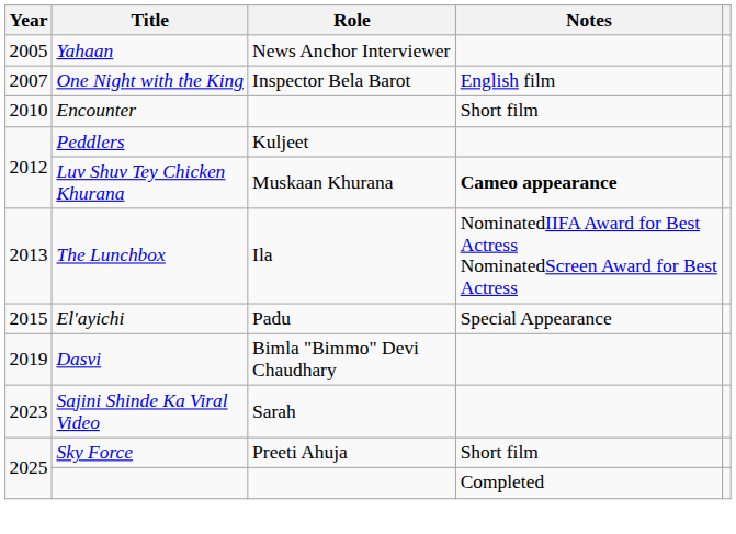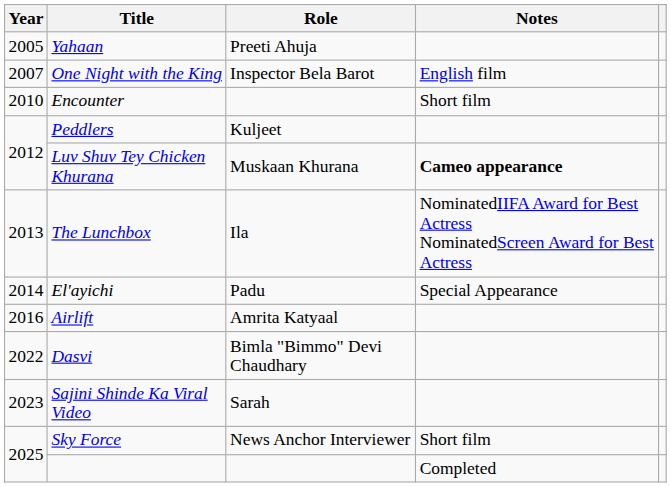 <table class="wikitable sortable">
 <tr>
 <th scope="col">Year</th>
 <th scope="col">Title</th>
 <th scope="col">Role</th>
 <th scope="col" class="unsortable">Notes</th>
 <th scope="col" class="unsortable"></th>
 </tr>
 <tr>
 <td>2005</td>
 <td><em><a href='#'>Yahaan</a></em></td>
-<td>News Anchor Interviewer</td>
+<td>Preeti Ahuja</td>
 <td></td>
 <td></td>
 </tr>
 <tr>
 <td>2007</td>
 <td><em><a href='#'>One Night with the King</a></em></td>
 <td>Inspector Bela Barot</td>
 <td><a href='#'>English</a> film</td>
 <td></td>
 </tr>
 <tr>
 <td>2010</td>
 <td><em>Encounter</em></td>
 <td></td>
 <td>Short film</td>
 <td></td>
 </tr>
 <tr>
 <td rowspan="2">2012</td>
 <td><em><a href='#'>Peddlers</a></em></td>
 <td>Kuljeet</td>
 <td></td>
 <td></td>
 </tr>
 <tr>
 <td><em><a href='#'>Luv Shuv Tey Chicken Khurana</a></em></td>
 <td>Muskaan Khurana</td>
 <td><strong>Cameo appearance</strong></td>
 <td></td>
 </tr>
 <tr>
 <td>2013</td>
 <td><em><a href='#'>The Lunchbox</a></em></td>
 <td>Ila</td>
 <td>Nominated<a href='#'>IIFA Award for Best Actress</a><br>Nominated<a href='#'>Screen Award for Best Actress</a></td>
 <td></td>
 </tr>
 <tr>
-<td>2015</td>
+<td>2014</td>
 <td><em>El'ayichi</em></td>
 <td>Padu</td>
 <td>Special Appearance</td>
 <td></td>
 </tr>
 <tr>
-<td>2019</td>
+<td>2016</td>
+<td><em><a href='#'>Airlift</a></em></td>
+<td>Amrita Katyaal</td>
+<td></td>
+<td></td>
+</tr>
+<tr>
+<td>2022</td>
 <td><em><a href='#'>Dasvi</a></em></td>
 <td>Bimla "Bimmo" Devi Chaudhary</td>
 <td></td>
 <td></td>
 </tr>
 <tr>
 <td>2023</td>
 <td><em><a href='#'>Sajini Shinde Ka Viral Video</a></em></td>
 <td>Sarah</td>
 <td></td>
 <td></td>
 </tr>
 <tr>
 <td rowspan="2">2025</td>
 <td><em><a href='#'>Sky Force</a></em></td>
-<td>Preeti Ahuja</td>
+<td>News Anchor Interviewer</td>
 <td>Short film</td>
 <td></td>
 </tr>
 <tr>
 <td></td>
 <td></td>
 <td>Completed</td>
 <td></td>
 </tr>
 </table>
